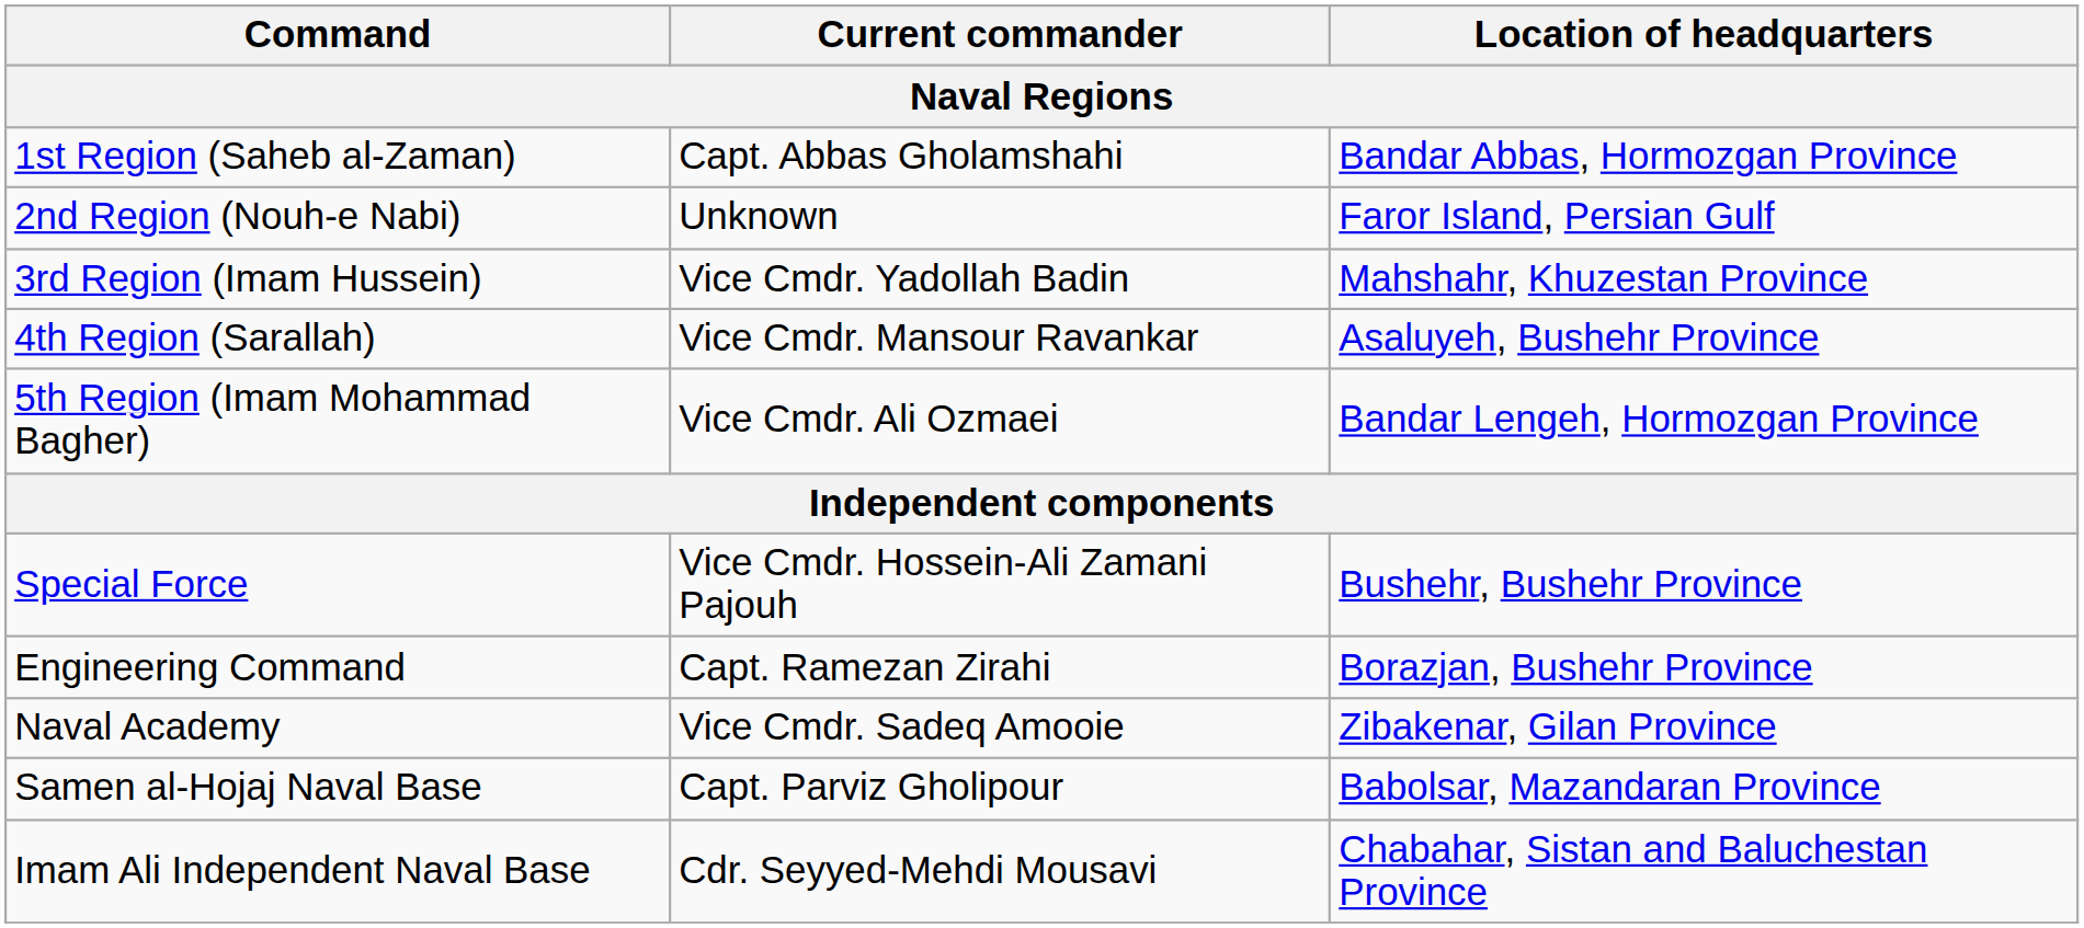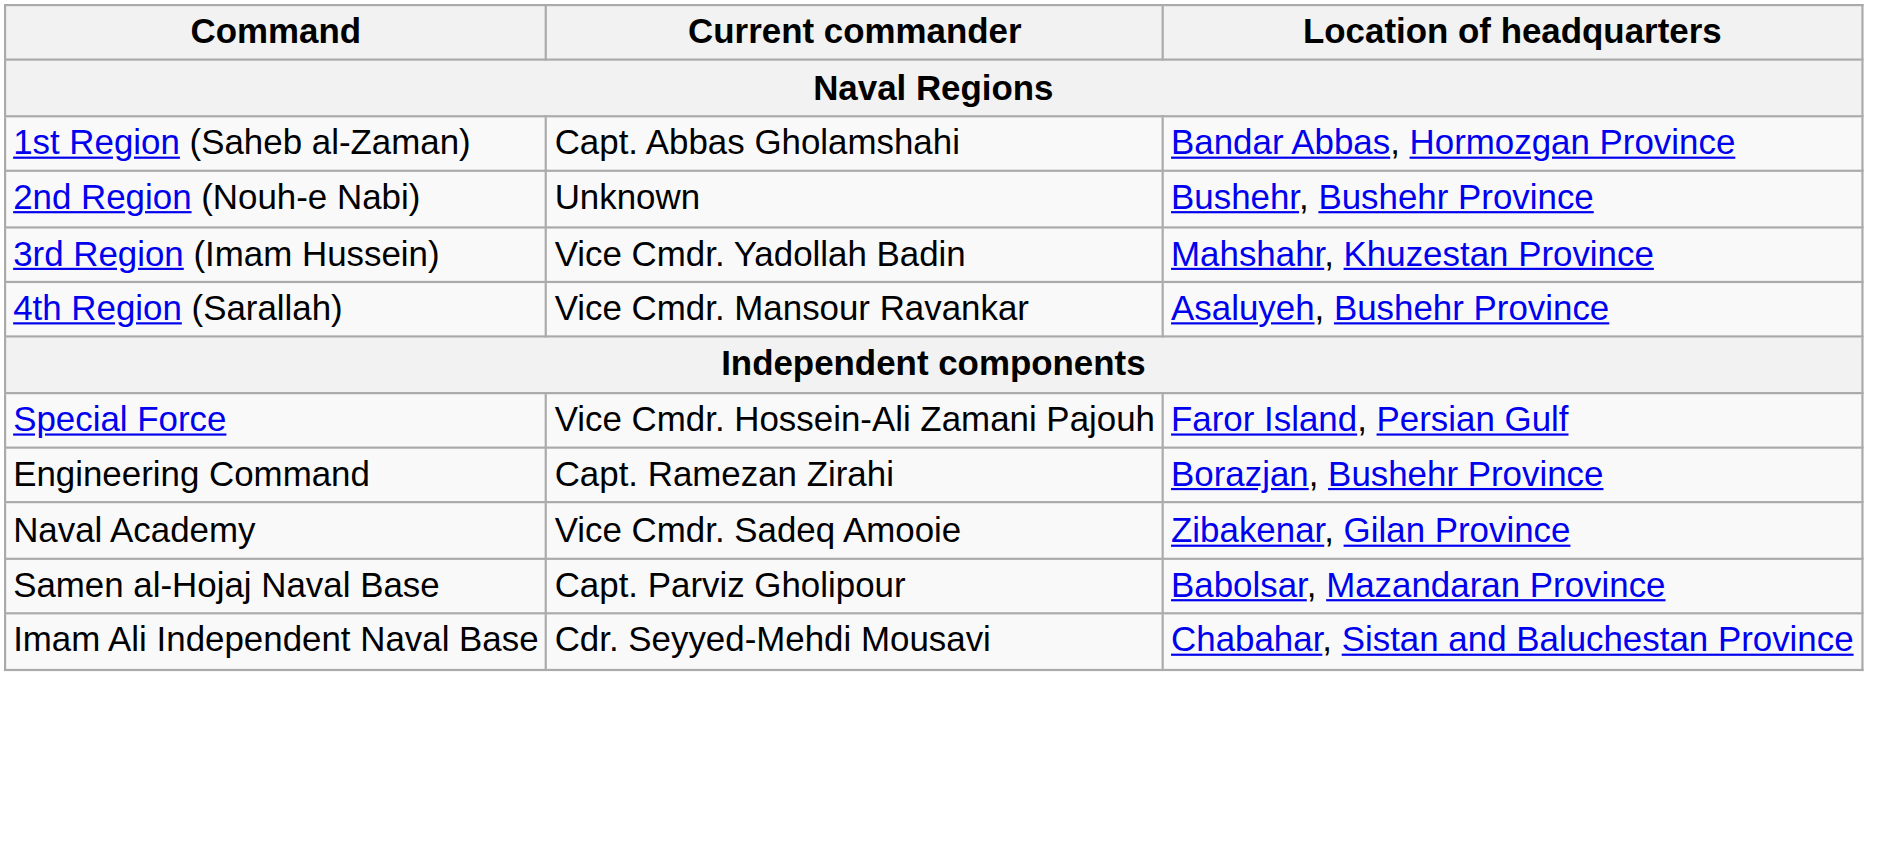 <table class="wikitable">
 <tr>
 <th>Command</th>
 <th>Current commander</th>
 <th>Location of headquarters</th>
 </tr>
 <tr>
 <th colspan=3>Naval Regions</th>
 </tr>
 <tr>
 <td><a href='#'>1st Region</a> (Saheb al-Zaman)</td>
 <td>Capt. Abbas Gholamshahi</td>
 <td><a href='#'>Bandar Abbas</a>, <a href='#'>Hormozgan Province</a></td>
 </tr>
 <tr>
 <td><a href='#'>2nd Region</a> (Nouh-e Nabi)</td>
 <td>Unknown</td>
-<td><a href='#'>Faror Island</a>, <a href='#'>Persian Gulf</a></td>
+<td><a href='#'>Bushehr</a>, <a href='#'>Bushehr Province</a></td>
 </tr>
 <tr>
 <td><a href='#'>3rd Region</a> (Imam Hussein)</td>
 <td>Vice Cmdr. Yadollah Badin</td>
 <td><a href='#'>Mahshahr</a>, <a href='#'>Khuzestan Province</a></td>
 </tr>
 <tr>
 <td><a href='#'>4th Region</a> (Sarallah)</td>
 <td>Vice Cmdr. Mansour Ravankar</td>
 <td><a href='#'>Asaluyeh</a>, <a href='#'>Bushehr Province</a></td>
 </tr>
 <tr>
-<td><a href='#'>5th Region</a> (Imam Mohammad Bagher)</td>
-<td>Vice Cmdr. Ali Ozmaei</td>
-<td><a href='#'>Bandar Lengeh</a>, <a href='#'>Hormozgan Province</a></td>
-</tr>
-<tr>
 <th colspan=3>Independent components</th>
 </tr>
 <tr>
 <td><a href='#'>Special Force</a></td>
 <td>Vice Cmdr. Hossein-Ali Zamani Pajouh</td>
-<td><a href='#'>Bushehr</a>, <a href='#'>Bushehr Province</a></td>
+<td><a href='#'>Faror Island</a>, <a href='#'>Persian Gulf</a></td>
 </tr>
 <tr>
 <td>Engineering Command</td>
 <td>Capt. Ramezan Zirahi</td>
 <td><a href='#'>Borazjan</a>, <a href='#'>Bushehr Province</a></td>
 </tr>
 <tr>
 <td>Naval Academy</td>
 <td>Vice Cmdr. Sadeq Amooie</td>
 <td><a href='#'>Zibakenar</a>, <a href='#'>Gilan Province</a></td>
 </tr>
 <tr>
 <td>Samen al-Hojaj Naval Base</td>
 <td>Capt. Parviz Gholipour</td>
 <td><a href='#'>Babolsar</a>, <a href='#'>Mazandaran Province</a></td>
 </tr>
 <tr>
 <td>Imam Ali Independent Naval Base</td>
 <td>Cdr. Seyyed-Mehdi Mousavi</td>
 <td><a href='#'>Chabahar</a>, <a href='#'>Sistan and Baluchestan Province</a></td>
 </tr>
 </table>
